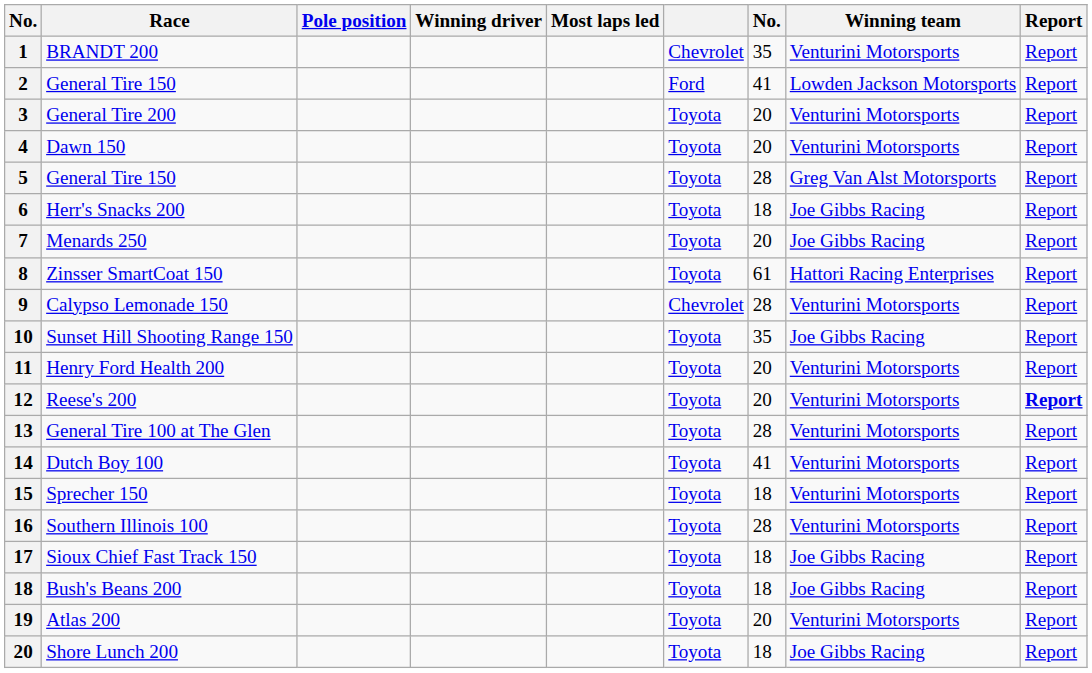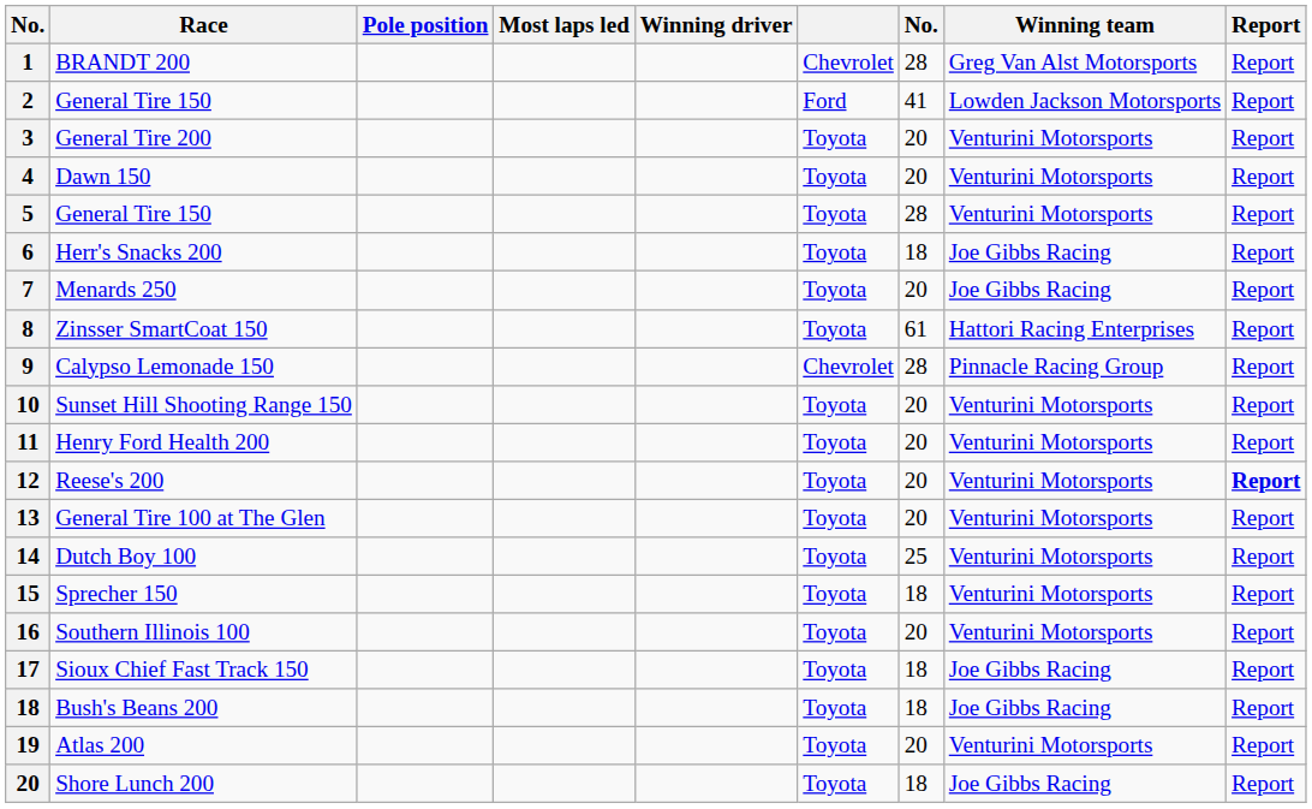 <table class="wikitable" style="font-size:95%">
 <tr>
 <th>No.</th>
 <th>Race</th>
 <th><a href='#'>Pole position</a></th>
+<th>Most laps led</th>
 <th>Winning driver</th>
-<th>Most laps led</th>
 <th></th>
 <th>No.</th>
 <th>Winning team</th>
 <th>Report</th>
 </tr>
 <tr>
 <th>1</th>
 <td nowrap><a href='#'>BRANDT 200</a></td>
 <td nowrap></td>
 <td nowrap></td>
 <td nowrap></td>
 <td><a href='#'>Chevrolet</a></td>
-<td>35</td>
-<td nowrap><a href='#'>Venturini Motorsports</a></td>
+<td>28</td>
+<td nowrap><a href='#'>Greg Van Alst Motorsports</a></td>
 <td><a href='#'>Report</a></td>
 </tr>
 <tr>
 <th>2</th>
 <td nowrap><a href='#'>General Tire 150</a></td>
 <td nowrap></td>
 <td nowrap></td>
 <td nowrap></td>
 <td><a href='#'>Ford</a></td>
 <td>41</td>
 <td nowrap><a href='#'>Lowden Jackson Motorsports</a></td>
 <td><a href='#'>Report</a></td>
 </tr>
 <tr>
 <th>3</th>
 <td nowrap><a href='#'>General Tire 200</a></td>
 <td nowrap></td>
 <td nowrap></td>
 <td nowrap></td>
 <td><a href='#'>Toyota</a></td>
 <td>20</td>
 <td nowrap><a href='#'>Venturini Motorsports</a></td>
 <td><a href='#'>Report</a></td>
 </tr>
 <tr>
 <th>4</th>
 <td nowrap><a href='#'>Dawn 150</a></td>
 <td nowrap></td>
 <td nowrap></td>
 <td nowrap></td>
 <td><a href='#'>Toyota</a></td>
 <td>20</td>
 <td nowrap><a href='#'>Venturini Motorsports</a></td>
 <td><a href='#'>Report</a></td>
 </tr>
 <tr>
 <th>5</th>
 <td nowrap><a href='#'>General Tire 150</a></td>
 <td nowrap></td>
 <td nowrap></td>
 <td nowrap></td>
 <td><a href='#'>Toyota</a></td>
 <td>28</td>
-<td nowrap><a href='#'>Greg Van Alst Motorsports</a></td>
+<td nowrap><a href='#'>Venturini Motorsports</a></td>
 <td><a href='#'>Report</a></td>
 </tr>
 <tr>
 <th>6</th>
 <td nowrap><a href='#'>Herr's Snacks 200</a></td>
 <td nowrap></td>
 <td nowrap></td>
 <td nowrap></td>
 <td><a href='#'>Toyota</a></td>
 <td>18</td>
 <td nowrap><a href='#'>Joe Gibbs Racing</a></td>
 <td><a href='#'>Report</a></td>
 </tr>
 <tr>
 <th>7</th>
 <td nowrap><a href='#'>Menards 250</a></td>
 <td nowrap></td>
 <td nowrap></td>
 <td nowrap></td>
 <td><a href='#'>Toyota</a></td>
 <td>20</td>
 <td nowrap><a href='#'>Joe Gibbs Racing</a></td>
 <td><a href='#'>Report</a></td>
 </tr>
 <tr>
 <th>8</th>
 <td nowrap><a href='#'>Zinsser SmartCoat 150</a></td>
 <td nowrap></td>
 <td nowrap></td>
 <td nowrap></td>
 <td><a href='#'>Toyota</a></td>
 <td>61</td>
 <td nowrap><a href='#'>Hattori Racing Enterprises</a></td>
 <td><a href='#'>Report</a></td>
 </tr>
 <tr>
 <th>9</th>
 <td nowrap><a href='#'>Calypso Lemonade 150</a></td>
 <td nowrap></td>
 <td nowrap></td>
 <td nowrap></td>
 <td><a href='#'>Chevrolet</a></td>
 <td>28</td>
-<td nowrap><a href='#'>Venturini Motorsports</a></td>
+<td nowrap><a href='#'>Pinnacle Racing Group</a></td>
 <td><a href='#'>Report</a></td>
 </tr>
 <tr>
 <th>10</th>
 <td nowrap><a href='#'>Sunset Hill Shooting Range 150</a></td>
 <td nowrap></td>
 <td nowrap></td>
 <td nowrap></td>
 <td><a href='#'>Toyota</a></td>
-<td>35</td>
-<td nowrap><a href='#'>Joe Gibbs Racing</a></td>
+<td>20</td>
+<td nowrap><a href='#'>Venturini Motorsports</a></td>
 <td><a href='#'>Report</a></td>
 </tr>
 <tr>
 <th>11</th>
 <td nowrap><a href='#'>Henry Ford Health 200</a></td>
 <td nowrap></td>
 <td nowrap></td>
 <td nowrap></td>
 <td><a href='#'>Toyota</a></td>
 <td>20</td>
 <td nowrap><a href='#'>Venturini Motorsports</a></td>
 <td><a href='#'>Report</a></td>
 </tr>
 <tr>
 <th>12</th>
 <td nowrap><a href='#'>Reese's 200</a></td>
 <td nowrap></td>
 <td nowrap></td>
 <td nowrap></td>
 <td><a href='#'>Toyota</a></td>
 <td>20</td>
 <td nowrap><a href='#'>Venturini Motorsports</a></td>
 <td><strong><a href='#'>Report</a></strong></td>
 </tr>
 <tr>
 <th>13</th>
 <td><a href='#'>General Tire 100 at The Glen</a></td>
 <td nowrap></td>
 <td nowrap></td>
 <td nowrap></td>
 <td><a href='#'>Toyota</a></td>
-<td>28</td>
+<td>20</td>
 <td nowrap><a href='#'>Venturini Motorsports</a></td>
 <td><a href='#'>Report</a></td>
 </tr>
 <tr>
 <th>14</th>
 <td nowrap><a href='#'>Dutch Boy 100</a></td>
 <td nowrap></td>
 <td nowrap></td>
 <td nowrap></td>
 <td><a href='#'>Toyota</a></td>
-<td>41</td>
+<td>25</td>
 <td nowrap><a href='#'>Venturini Motorsports</a></td>
 <td><a href='#'>Report</a></td>
 </tr>
 <tr>
 <th>15</th>
 <td><a href='#'>Sprecher 150</a></td>
 <td nowrap></td>
 <td nowrap></td>
 <td nowrap></td>
 <td><a href='#'>Toyota</a></td>
 <td>18</td>
 <td nowrap><a href='#'>Venturini Motorsports</a></td>
 <td><a href='#'>Report</a></td>
 </tr>
 <tr>
 <th>16</th>
 <td nowrap><a href='#'>Southern Illinois 100</a></td>
 <td nowrap></td>
 <td nowrap></td>
 <td nowrap></td>
 <td><a href='#'>Toyota</a></td>
-<td>28</td>
+<td>20</td>
 <td nowrap><a href='#'>Venturini Motorsports</a></td>
 <td><a href='#'>Report</a></td>
 </tr>
 <tr>
 <th>17</th>
 <td nowrap><a href='#'>Sioux Chief Fast Track 150</a></td>
 <td nowrap></td>
 <td nowrap></td>
 <td nowrap></td>
 <td><a href='#'>Toyota</a></td>
 <td>18</td>
 <td nowrap><a href='#'>Joe Gibbs Racing</a></td>
 <td><a href='#'>Report</a></td>
 </tr>
 <tr>
 <th>18</th>
 <td nowrap><a href='#'>Bush's Beans 200</a></td>
 <td nowrap></td>
 <td nowrap></td>
 <td nowrap></td>
 <td><a href='#'>Toyota</a></td>
 <td>18</td>
 <td nowrap><a href='#'>Joe Gibbs Racing</a></td>
 <td><a href='#'>Report</a></td>
 </tr>
 <tr>
 <th>19</th>
 <td nowrap><a href='#'>Atlas 200</a></td>
 <td nowrap></td>
 <td nowrap></td>
 <td nowrap></td>
 <td><a href='#'>Toyota</a></td>
 <td>20</td>
 <td nowrap><a href='#'>Venturini Motorsports</a></td>
 <td><a href='#'>Report</a></td>
 </tr>
 <tr>
 <th>20</th>
 <td nowrap><a href='#'>Shore Lunch 200</a></td>
 <td nowrap></td>
 <td nowrap></td>
 <td nowrap></td>
 <td><a href='#'>Toyota</a></td>
 <td>18</td>
 <td nowrap><a href='#'>Joe Gibbs Racing</a></td>
 <td><a href='#'>Report</a></td>
 </tr>
 </table>
